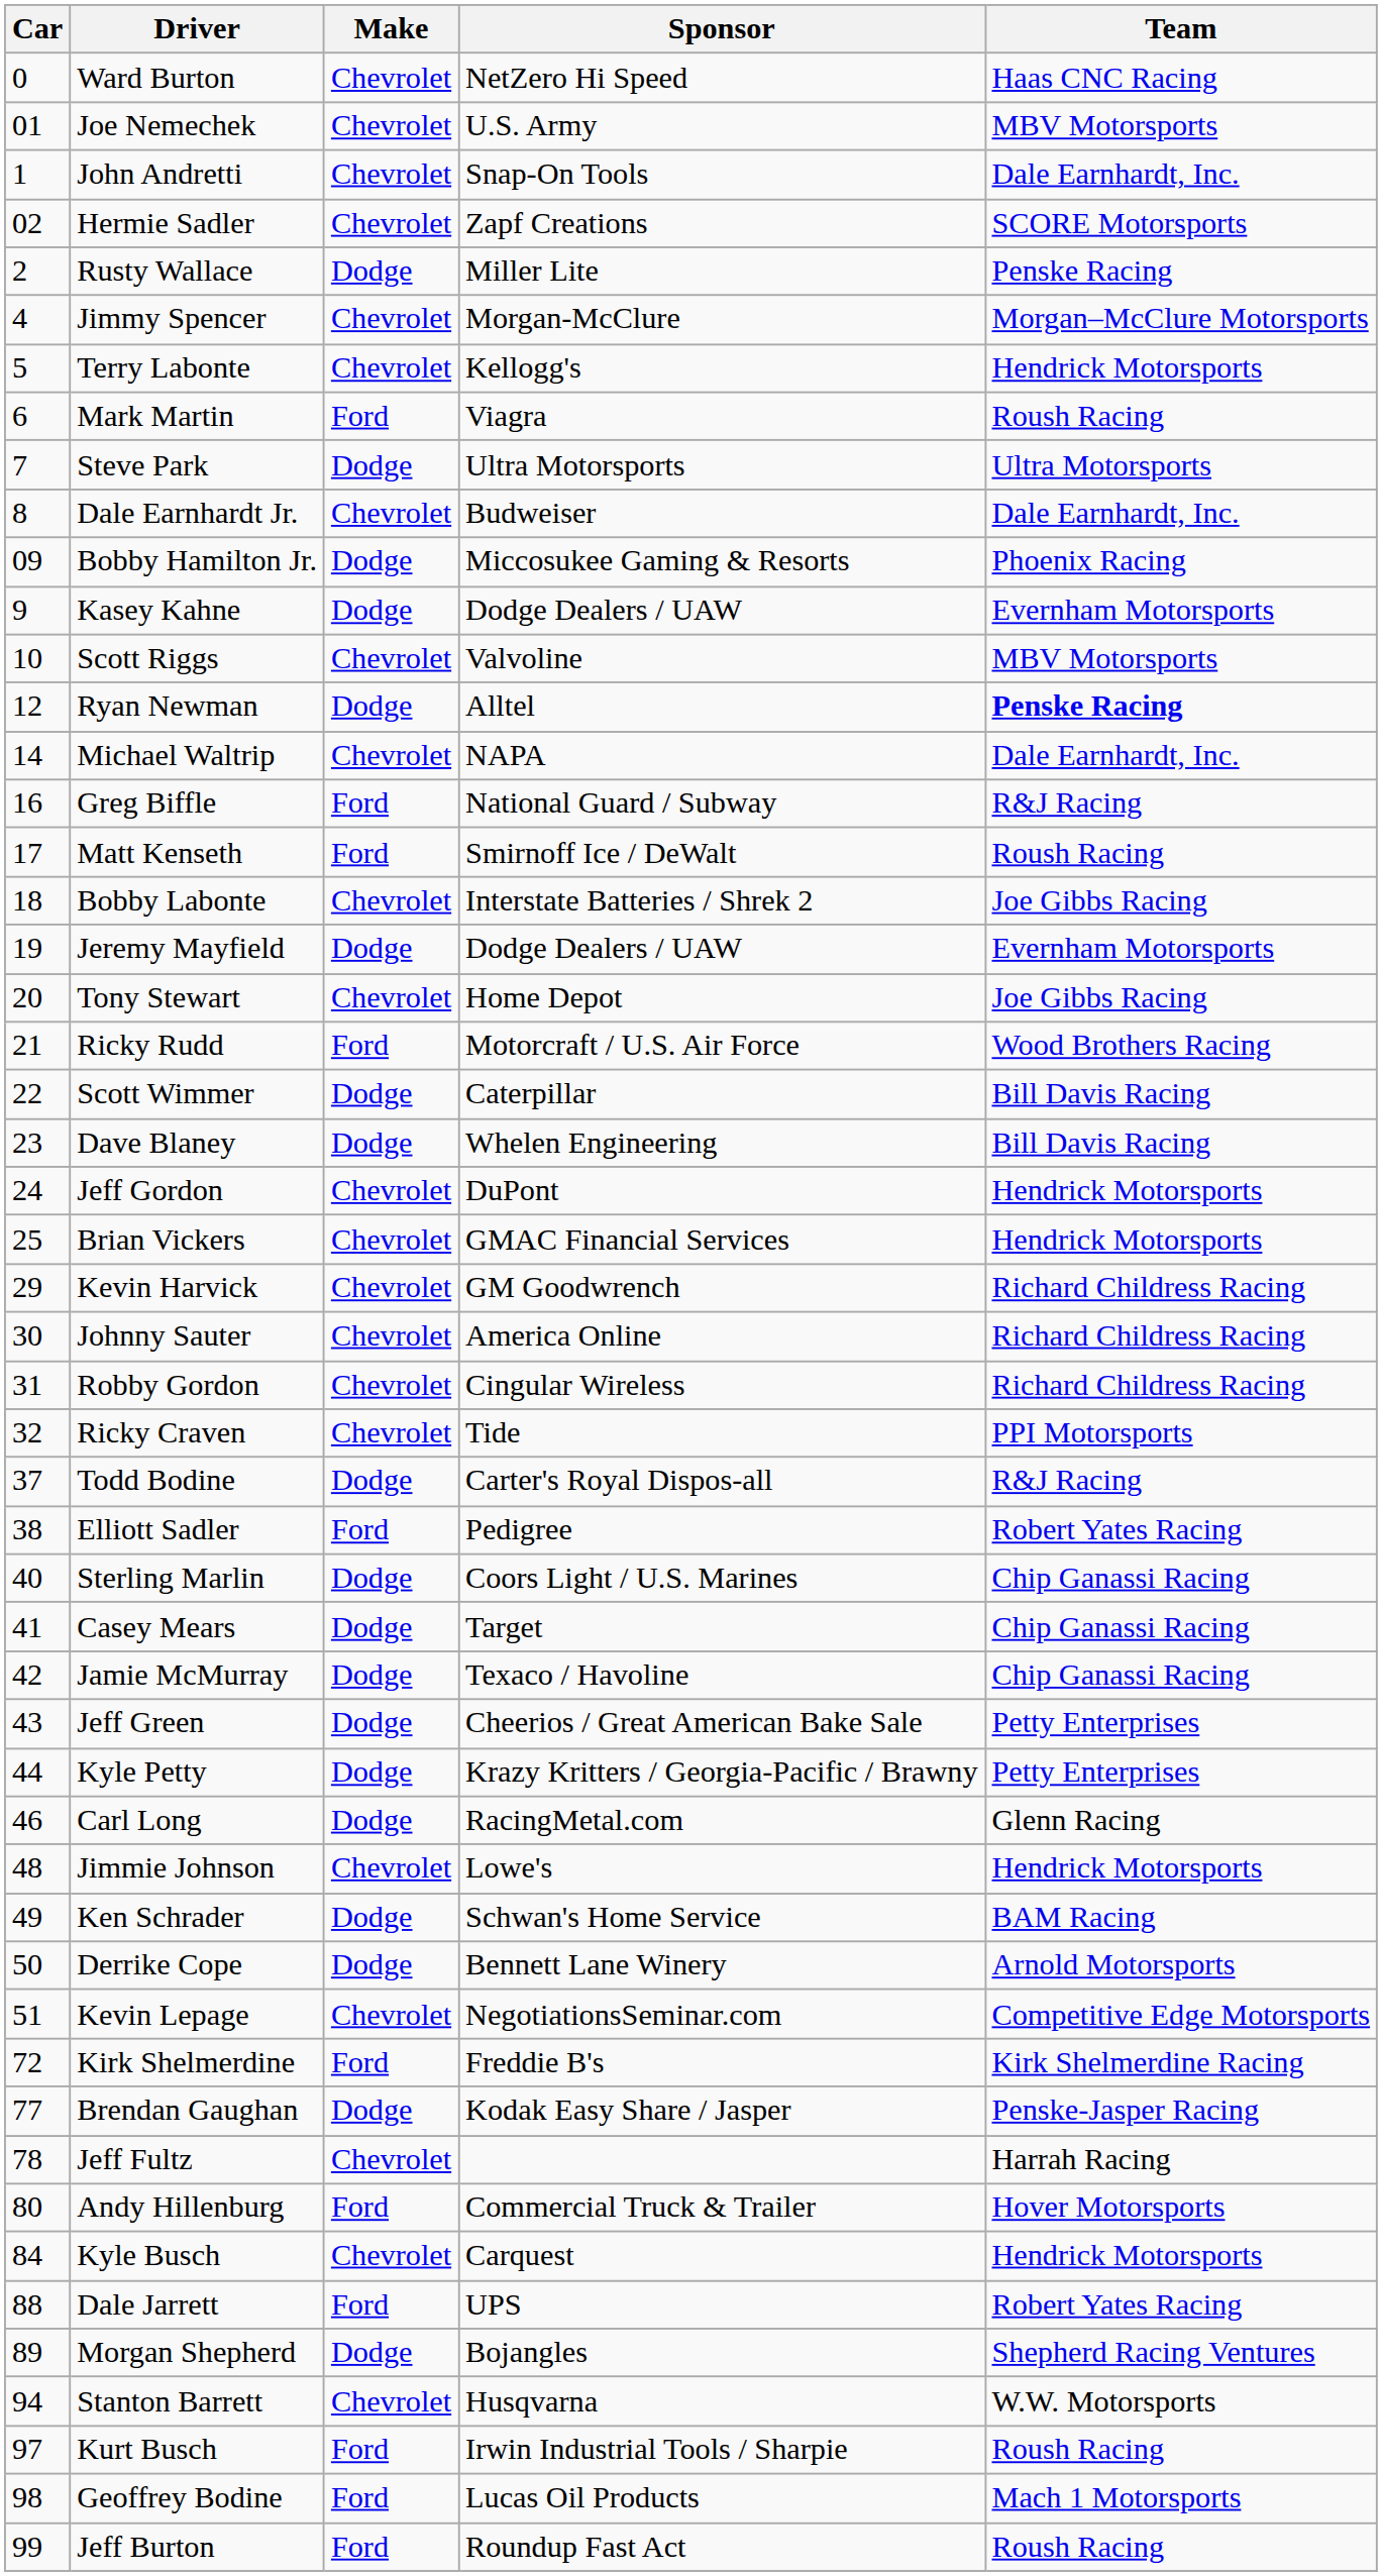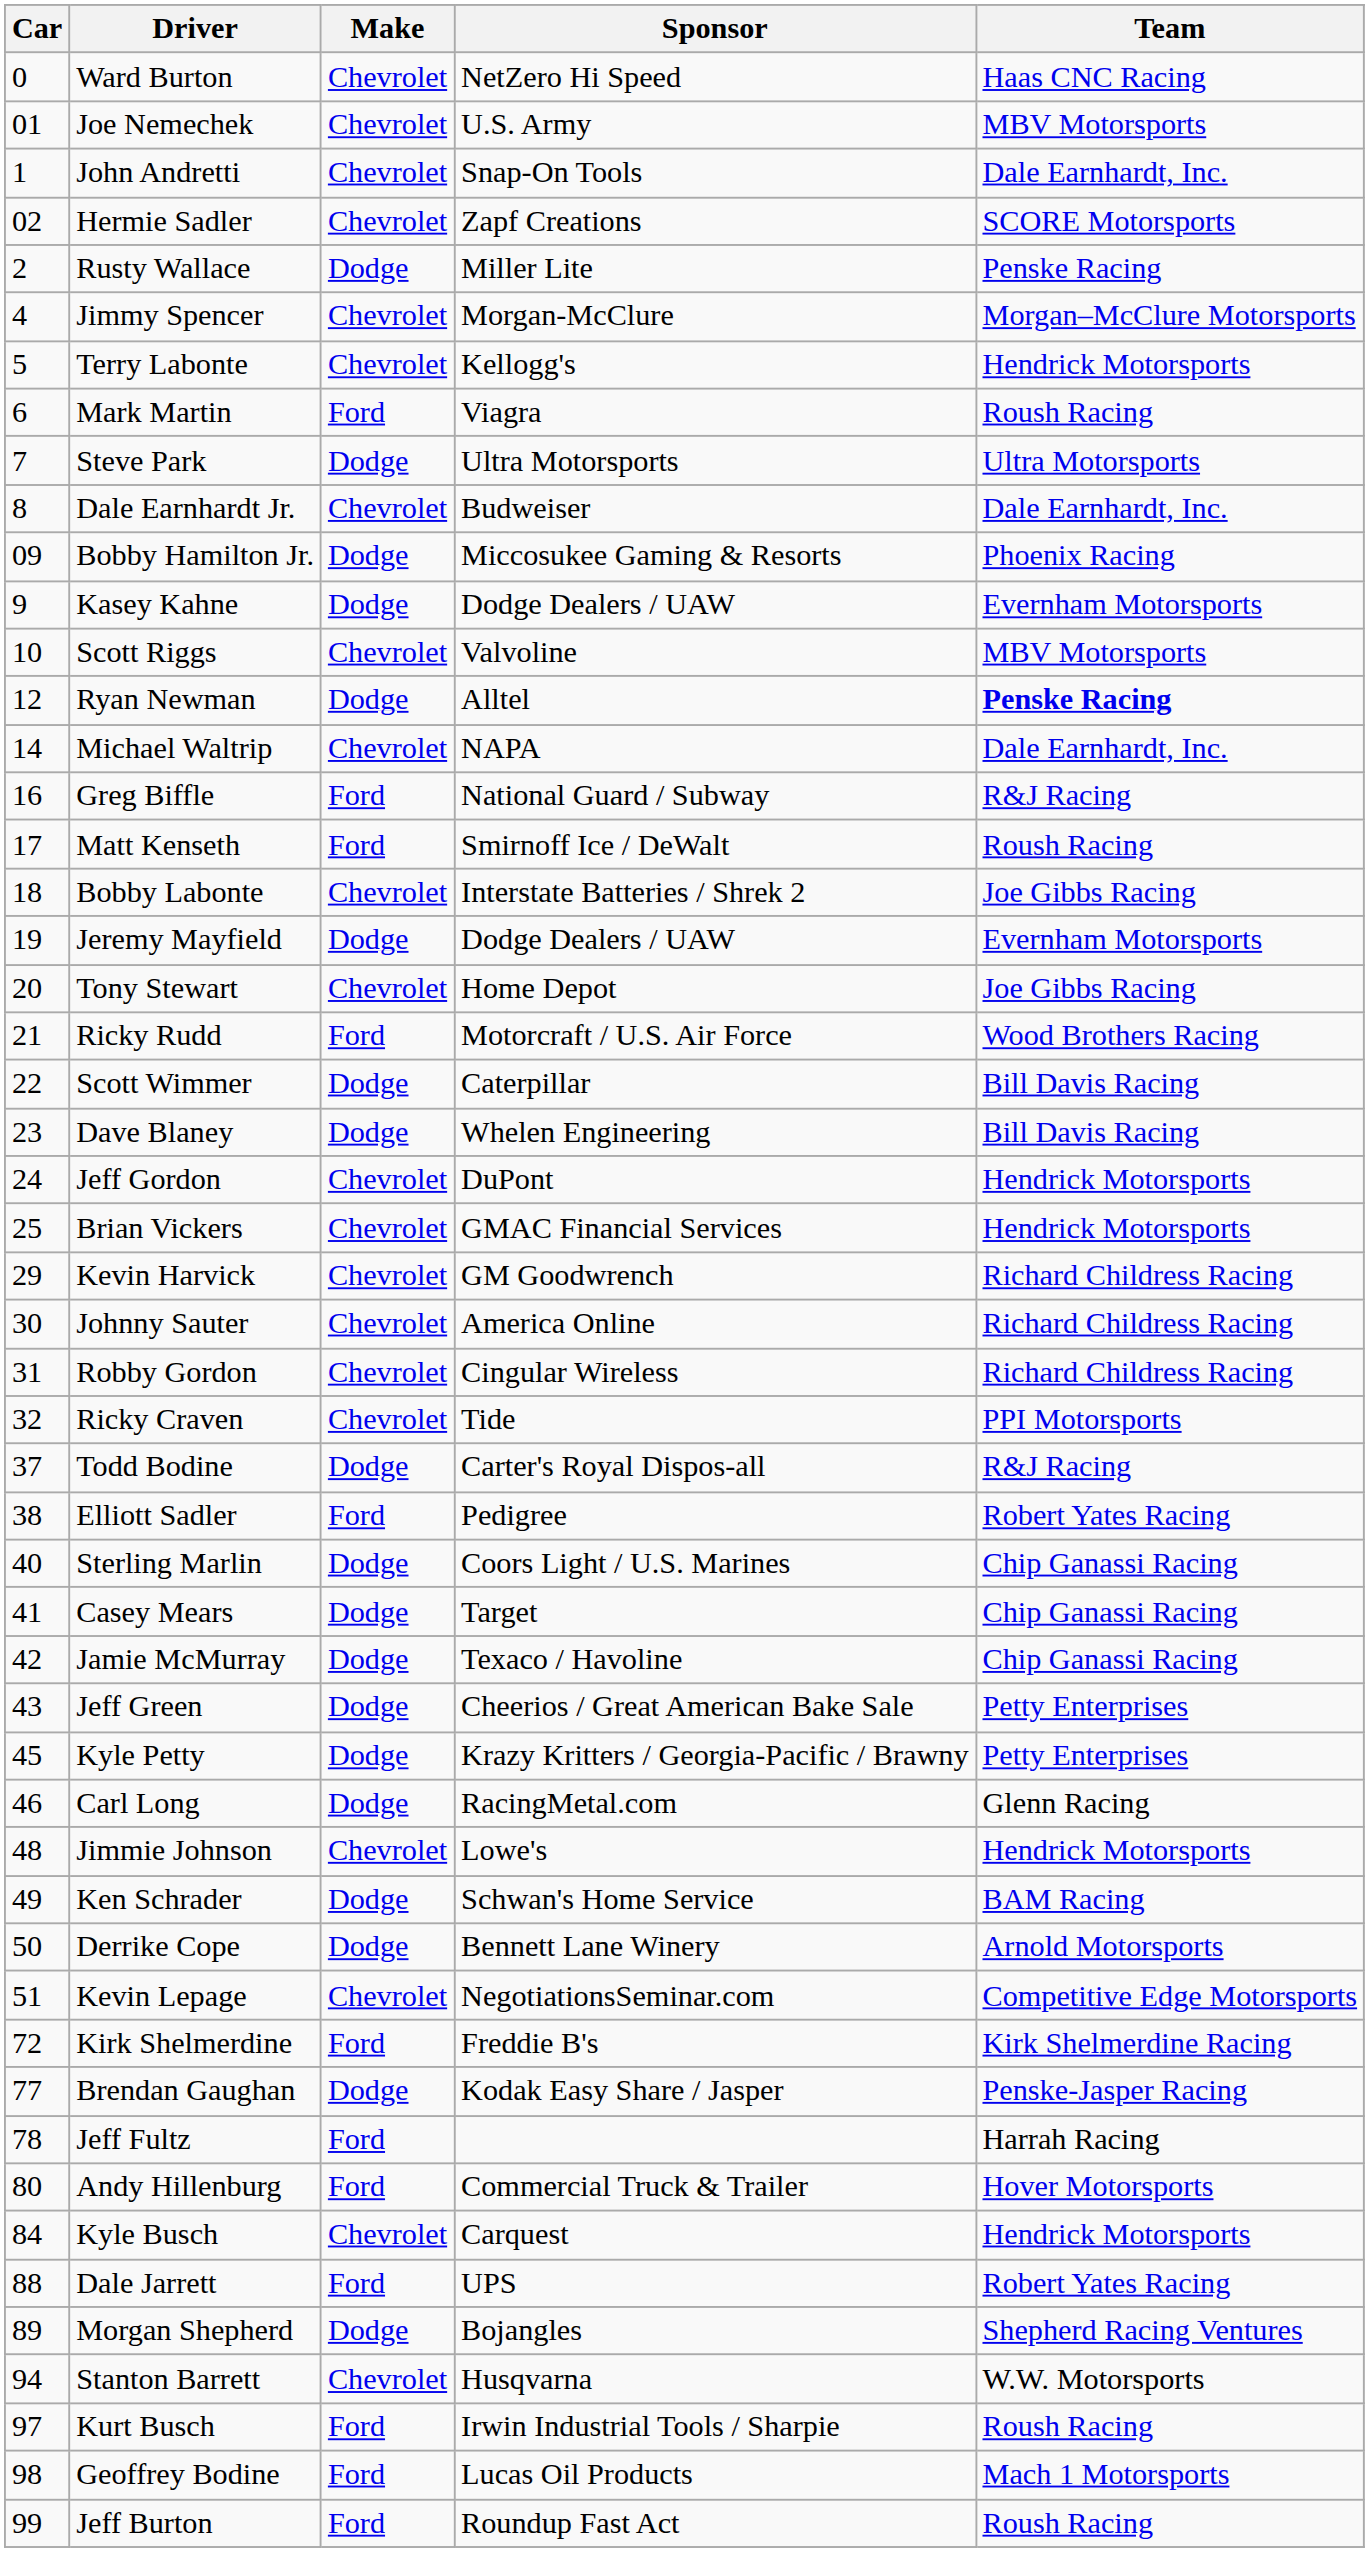 <table class="wikitable">
 <tr>
 <th colspan="1" rowspan="1">Car</th>
 <th colspan="1" rowspan="1"><abbr>Driver</abbr></th>
 <th colspan="1" rowspan="1"><abbr>Make</abbr></th>
 <th colspan="1" rowspan="1"><abbr>Sponsor</abbr></th>
 <th>Team</th>
 </tr>
 <tr>
 <td>0</td>
 <td>Ward Burton</td>
 <td><a href='#'>Chevrolet</a></td>
 <td>NetZero Hi Speed</td>
 <td><a href='#'>Haas CNC Racing</a></td>
 </tr>
 <tr>
 <td>01</td>
 <td>Joe Nemechek</td>
 <td><a href='#'>Chevrolet</a></td>
 <td>U.S. Army</td>
 <td><a href='#'>MBV Motorsports</a></td>
 </tr>
 <tr>
 <td>1</td>
 <td>John Andretti</td>
 <td><a href='#'>Chevrolet</a></td>
 <td>Snap-On Tools</td>
 <td><a href='#'>Dale Earnhardt, Inc.</a></td>
 </tr>
 <tr>
 <td>02</td>
 <td>Hermie Sadler</td>
 <td><a href='#'>Chevrolet</a></td>
 <td>Zapf Creations</td>
 <td><a href='#'>SCORE Motorsports</a></td>
 </tr>
 <tr>
 <td>2</td>
 <td>Rusty Wallace</td>
 <td><a href='#'>Dodge</a></td>
 <td>Miller Lite</td>
 <td><a href='#'>Penske Racing</a></td>
 </tr>
 <tr>
 <td>4</td>
 <td>Jimmy Spencer</td>
 <td><a href='#'>Chevrolet</a></td>
 <td>Morgan-McClure</td>
 <td><a href='#'>Morgan–McClure Motorsports</a></td>
 </tr>
 <tr>
 <td>5</td>
 <td>Terry Labonte</td>
 <td><a href='#'>Chevrolet</a></td>
 <td>Kellogg's</td>
 <td><a href='#'>Hendrick Motorsports</a></td>
 </tr>
 <tr>
 <td>6</td>
 <td>Mark Martin</td>
 <td><a href='#'>Ford</a></td>
 <td>Viagra</td>
 <td><a href='#'>Roush Racing</a></td>
 </tr>
 <tr>
 <td>7</td>
 <td>Steve Park</td>
 <td><a href='#'>Dodge</a></td>
 <td>Ultra Motorsports</td>
 <td><a href='#'>Ultra Motorsports</a></td>
 </tr>
 <tr>
 <td>8</td>
 <td>Dale Earnhardt Jr.</td>
 <td><a href='#'>Chevrolet</a></td>
 <td>Budweiser</td>
 <td><a href='#'>Dale Earnhardt, Inc.</a></td>
 </tr>
 <tr>
 <td>09</td>
 <td>Bobby Hamilton Jr.</td>
 <td><a href='#'>Dodge</a></td>
 <td>Miccosukee Gaming & Resorts</td>
 <td><a href='#'>Phoenix Racing</a></td>
 </tr>
 <tr>
 <td>9</td>
 <td>Kasey Kahne</td>
 <td><a href='#'>Dodge</a></td>
 <td>Dodge Dealers / UAW</td>
 <td><a href='#'>Evernham Motorsports</a></td>
 </tr>
 <tr>
 <td>10</td>
 <td>Scott Riggs</td>
 <td><a href='#'>Chevrolet</a></td>
 <td>Valvoline</td>
 <td><a href='#'>MBV Motorsports</a></td>
 </tr>
 <tr>
 <td>12</td>
 <td>Ryan Newman</td>
 <td><a href='#'>Dodge</a></td>
 <td>Alltel</td>
 <td><strong><a href='#'>Penske Racing</a></strong></td>
 </tr>
 <tr>
 <td>14</td>
 <td>Michael Waltrip</td>
 <td><a href='#'>Chevrolet</a></td>
 <td>NAPA</td>
 <td><a href='#'>Dale Earnhardt, Inc.</a></td>
 </tr>
 <tr>
 <td>16</td>
 <td>Greg Biffle</td>
 <td><a href='#'>Ford</a></td>
 <td>National Guard / Subway</td>
 <td><a href='#'>R&J Racing</a></td>
 </tr>
 <tr>
 <td>17</td>
 <td>Matt Kenseth</td>
 <td><a href='#'>Ford</a></td>
 <td>Smirnoff Ice / DeWalt</td>
 <td><a href='#'>Roush Racing</a></td>
 </tr>
 <tr>
 <td>18</td>
 <td>Bobby Labonte</td>
 <td><a href='#'>Chevrolet</a></td>
 <td>Interstate Batteries / Shrek 2</td>
 <td><a href='#'>Joe Gibbs Racing</a></td>
 </tr>
 <tr>
 <td>19</td>
 <td>Jeremy Mayfield</td>
 <td><a href='#'>Dodge</a></td>
 <td>Dodge Dealers / UAW</td>
 <td><a href='#'>Evernham Motorsports</a></td>
 </tr>
 <tr>
 <td>20</td>
 <td>Tony Stewart</td>
 <td><a href='#'>Chevrolet</a></td>
 <td>Home Depot</td>
 <td><a href='#'>Joe Gibbs Racing</a></td>
 </tr>
 <tr>
 <td>21</td>
 <td>Ricky Rudd</td>
 <td><a href='#'>Ford</a></td>
 <td>Motorcraft / U.S. Air Force</td>
 <td><a href='#'>Wood Brothers Racing</a></td>
 </tr>
 <tr>
 <td>22</td>
 <td>Scott Wimmer</td>
 <td><a href='#'>Dodge</a></td>
 <td>Caterpillar</td>
 <td><a href='#'>Bill Davis Racing</a></td>
 </tr>
 <tr>
 <td>23</td>
 <td>Dave Blaney</td>
 <td><a href='#'>Dodge</a></td>
 <td>Whelen Engineering</td>
 <td><a href='#'>Bill Davis Racing</a></td>
 </tr>
 <tr>
 <td>24</td>
 <td>Jeff Gordon</td>
 <td><a href='#'>Chevrolet</a></td>
 <td>DuPont</td>
 <td><a href='#'>Hendrick Motorsports</a></td>
 </tr>
 <tr>
 <td>25</td>
 <td>Brian Vickers</td>
 <td><a href='#'>Chevrolet</a></td>
 <td>GMAC Financial Services</td>
 <td><a href='#'>Hendrick Motorsports</a></td>
 </tr>
 <tr>
 <td>29</td>
 <td>Kevin Harvick</td>
 <td><a href='#'>Chevrolet</a></td>
 <td>GM Goodwrench</td>
 <td><a href='#'>Richard Childress Racing</a></td>
 </tr>
 <tr>
 <td>30</td>
 <td>Johnny Sauter</td>
 <td><a href='#'>Chevrolet</a></td>
 <td>America Online</td>
 <td><a href='#'>Richard Childress Racing</a></td>
 </tr>
 <tr>
 <td>31</td>
 <td>Robby Gordon</td>
 <td><a href='#'>Chevrolet</a></td>
 <td>Cingular Wireless</td>
 <td><a href='#'>Richard Childress Racing</a></td>
 </tr>
 <tr>
 <td>32</td>
 <td>Ricky Craven</td>
 <td><a href='#'>Chevrolet</a></td>
 <td>Tide</td>
 <td><a href='#'>PPI Motorsports</a></td>
 </tr>
 <tr>
 <td>37</td>
 <td>Todd Bodine</td>
 <td><a href='#'>Dodge</a></td>
 <td>Carter's Royal Dispos-all</td>
 <td><a href='#'>R&J Racing</a></td>
 </tr>
 <tr>
 <td>38</td>
 <td>Elliott Sadler</td>
 <td><a href='#'>Ford</a></td>
 <td>Pedigree</td>
 <td><a href='#'>Robert Yates Racing</a></td>
 </tr>
 <tr>
 <td>40</td>
 <td>Sterling Marlin</td>
 <td><a href='#'>Dodge</a></td>
 <td>Coors Light / U.S. Marines</td>
 <td><a href='#'>Chip Ganassi Racing</a></td>
 </tr>
 <tr>
 <td>41</td>
 <td>Casey Mears</td>
 <td><a href='#'>Dodge</a></td>
 <td>Target</td>
 <td><a href='#'>Chip Ganassi Racing</a></td>
 </tr>
 <tr>
 <td>42</td>
 <td>Jamie McMurray</td>
 <td><a href='#'>Dodge</a></td>
 <td>Texaco / Havoline</td>
 <td><a href='#'>Chip Ganassi Racing</a></td>
 </tr>
 <tr>
 <td>43</td>
 <td>Jeff Green</td>
 <td><a href='#'>Dodge</a></td>
 <td>Cheerios / Great American Bake Sale</td>
 <td><a href='#'>Petty Enterprises</a></td>
 </tr>
 <tr>
-<td>44</td>
+<td>45</td>
 <td>Kyle Petty</td>
 <td><a href='#'>Dodge</a></td>
 <td>Krazy Kritters / Georgia-Pacific / Brawny</td>
 <td><a href='#'>Petty Enterprises</a></td>
 </tr>
 <tr>
 <td>46</td>
 <td>Carl Long</td>
 <td><a href='#'>Dodge</a></td>
 <td>RacingMetal.com</td>
 <td>Glenn Racing</td>
 </tr>
 <tr>
 <td>48</td>
 <td>Jimmie Johnson</td>
 <td><a href='#'>Chevrolet</a></td>
 <td>Lowe's</td>
 <td><a href='#'>Hendrick Motorsports</a></td>
 </tr>
 <tr>
 <td>49</td>
 <td>Ken Schrader</td>
 <td><a href='#'>Dodge</a></td>
 <td>Schwan's Home Service</td>
 <td><a href='#'>BAM Racing</a></td>
 </tr>
 <tr>
 <td>50</td>
 <td>Derrike Cope</td>
 <td><a href='#'>Dodge</a></td>
 <td>Bennett Lane Winery</td>
 <td><a href='#'>Arnold Motorsports</a></td>
 </tr>
 <tr>
 <td>51</td>
 <td>Kevin Lepage</td>
 <td><a href='#'>Chevrolet</a></td>
 <td>NegotiationsSeminar.com</td>
 <td><a href='#'>Competitive Edge Motorsports</a></td>
 </tr>
 <tr>
 <td>72</td>
 <td>Kirk Shelmerdine</td>
 <td><a href='#'>Ford</a></td>
 <td>Freddie B's</td>
 <td><a href='#'>Kirk Shelmerdine Racing</a></td>
 </tr>
 <tr>
 <td>77</td>
 <td>Brendan Gaughan</td>
 <td><a href='#'>Dodge</a></td>
 <td>Kodak Easy Share / Jasper</td>
 <td><a href='#'>Penske-Jasper Racing</a></td>
 </tr>
 <tr>
 <td>78</td>
 <td>Jeff Fultz</td>
-<td><a href='#'>Chevrolet</a></td>
+<td><a href='#'>Ford</a></td>
 <td></td>
 <td>Harrah Racing</td>
 </tr>
 <tr>
 <td>80</td>
 <td>Andy Hillenburg</td>
 <td><a href='#'>Ford</a></td>
 <td>Commercial Truck & Trailer</td>
 <td><a href='#'>Hover Motorsports</a></td>
 </tr>
 <tr>
 <td>84</td>
 <td>Kyle Busch</td>
 <td><a href='#'>Chevrolet</a></td>
 <td>Carquest</td>
 <td><a href='#'>Hendrick Motorsports</a></td>
 </tr>
 <tr>
 <td>88</td>
 <td>Dale Jarrett</td>
 <td><a href='#'>Ford</a></td>
 <td>UPS</td>
 <td><a href='#'>Robert Yates Racing</a></td>
 </tr>
 <tr>
 <td>89</td>
 <td>Morgan Shepherd</td>
 <td><a href='#'>Dodge</a></td>
 <td>Bojangles</td>
 <td><a href='#'>Shepherd Racing Ventures</a></td>
 </tr>
 <tr>
 <td>94</td>
 <td>Stanton Barrett</td>
 <td><a href='#'>Chevrolet</a></td>
 <td>Husqvarna</td>
 <td>W.W. Motorsports</td>
 </tr>
 <tr>
 <td>97</td>
 <td>Kurt Busch</td>
 <td><a href='#'>Ford</a></td>
 <td>Irwin Industrial Tools / Sharpie</td>
 <td><a href='#'>Roush Racing</a></td>
 </tr>
 <tr>
 <td>98</td>
 <td>Geoffrey Bodine</td>
 <td><a href='#'>Ford</a></td>
 <td>Lucas Oil Products</td>
 <td><a href='#'>Mach 1 Motorsports</a></td>
 </tr>
 <tr>
 <td>99</td>
 <td>Jeff Burton</td>
 <td><a href='#'>Ford</a></td>
 <td>Roundup Fast Act</td>
 <td><a href='#'>Roush Racing</a></td>
 </tr>
 </table>
